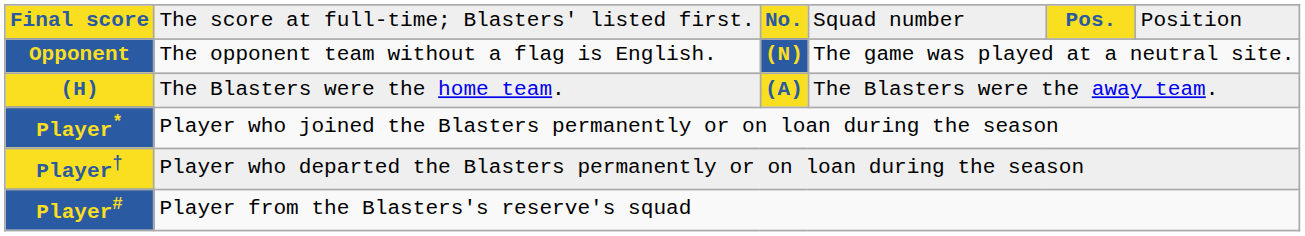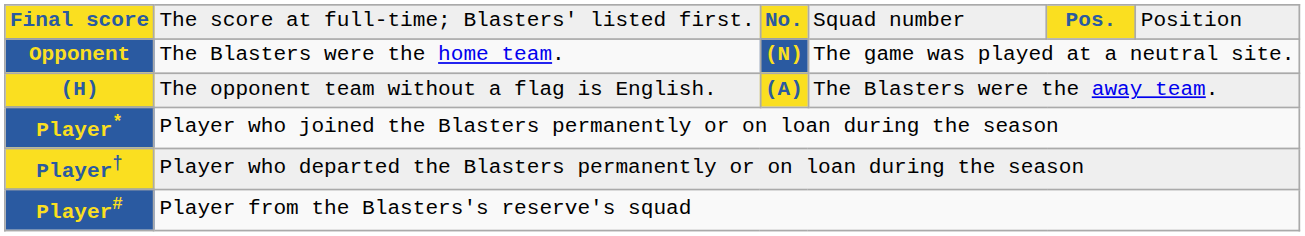 <table class="wikitable" style="font-size:95%;">
 <tr bgcolor="#EFEFEF">
 <th style="background:#FADF20; color:#2A5AA1; text-align:center;">Final score</th>
 <td>The score at full-time; Blasters' listed first.</td>
 <th style="background:#FADF20; color:#2A5AA1; text-align:center;">No.</th>
 <td>Squad number</td>
 <th style="background:#FADF20; color:#2A5AA1; text-align:center;">Pos.</th>
 <td>Position</td>
 </tr>
 <tr>
 <th style="background:#2A5AA1; color:#FADF20; text-align:center;">Opponent</th>
-<td>The opponent team without a flag is English.</td>
+<td>The Blasters were the <a href='#'>home team</a>.</td>
 <th style="background:#2A5AA1; color:#FADF20; text-align:center;">(N)</th>
 <td colspan="3">The game was played at a neutral site.</td>
 </tr>
 <tr bgcolor="#EFEFEF">
 <th style="background:#FADF20; color:#2A5AA1; text-align:center;">(H)</th>
-<td>The Blasters were the <a href='#'>home team</a>.</td>
+<td>The opponent team without a flag is English.</td>
 <th style="background:#FADF20; color:#2A5AA1; text-align:center;">(A)</th>
 <td colspan="3">The Blasters were the <a href='#'>away team</a>.</td>
 </tr>
 <tr>
 <th style="background:#2A5AA1; color:#FADF20; text-align:center;">Player<sup>*</sup></th>
 <td colspan="5">Player who joined the Blasters permanently or on loan during the season</td>
 </tr>
 <tr bgcolor="#EFEFEF">
 <th style="background:#FADF20; color:#2A5AA1; text-align:center;">Player<sup>†</sup></th>
 <td colspan="5">Player who departed the Blasters permanently or on loan during the season</td>
 </tr>
 <tr>
 <th style="background:#2A5AA1; color:#FADF20; text-align:center;">Player<sup>#</sup></th>
 <td colspan="5">Player from the Blasters's reserve's squad</td>
 </tr>
 </table>
